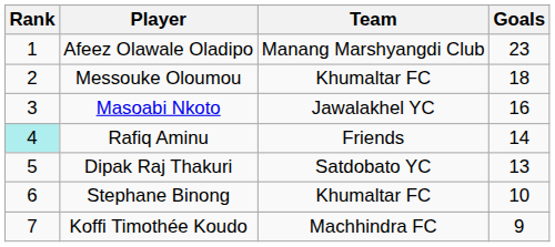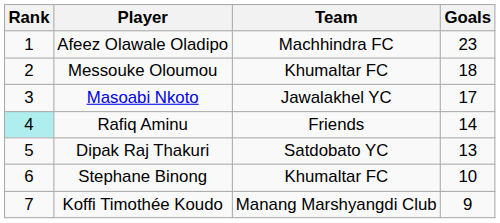 <table class="wikitable" style="text-align:center">
 <tr>
 <th>Rank</th>
 <th>Player</th>
 <th>Team</th>
 <th>Goals</th>
 </tr>
 <tr>
 <td>1</td>
 <td> Afeez Olawale Oladipo</td>
-<td>Manang Marshyangdi Club</td>
+<td>Machhindra FC</td>
 <td>23</td>
 </tr>
 <tr>
 <td>2</td>
 <td> Messouke Oloumou</td>
 <td>Khumaltar FC</td>
 <td>18</td>
 </tr>
 <tr>
 <td rowspan="1">3</td>
 <td> <a href='#'>Masoabi Nkoto</a></td>
 <td>Jawalakhel YC</td>
-<td rowspan="1">16</td>
+<td rowspan="1">17</td>
 </tr>
 <tr>
 <td style="background: paleturquoise;">4</td>
 <td> Rafiq Aminu</td>
 <td>Friends</td>
 <td>14</td>
 </tr>
 <tr>
 <td rowspan="1">5</td>
 <td> Dipak Raj Thakuri</td>
 <td>Satdobato YC</td>
 <td rowspan="1">13</td>
 </tr>
 <tr>
 <td rowspan="1">6</td>
 <td> Stephane Binong</td>
 <td>Khumaltar FC</td>
 <td rowspan="1">10</td>
 </tr>
 <tr>
 <td rowspan="1">7</td>
 <td> Koffi Timothée Koudo</td>
-<td>Machhindra FC</td>
+<td>Manang Marshyangdi Club</td>
 <td rowspan="1">9</td>
 </tr>
 </table>
